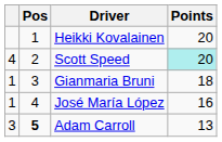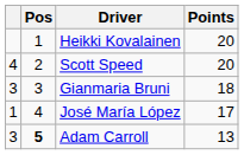 <table class="wikitable" style="font-size: 85%;">
 <tr>
 <th></th>
 <th>Pos</th>
 <th>Driver</th>
 <th>Points</th>
 </tr>
 <tr>
 <td align=left></td>
 <td align=center>1</td>
 <td> <a href='#'>Heikki Kovalainen</a></td>
 <td align=right>20</td>
 </tr>
 <tr>
 <td align=left> 4</td>
 <td align=center>2</td>
 <td> <a href='#'>Scott Speed</a></td>
-<td align=right style="background: paleturquoise;">20</td>
+<td align=right>20</td>
 </tr>
 <tr>
-<td align=left> 1</td>
+<td align=left> 3</td>
 <td align=center>3</td>
 <td> <a href='#'>Gianmaria Bruni</a></td>
 <td align=right>18</td>
 </tr>
 <tr>
 <td align=left> 1</td>
 <td align=center>4</td>
 <td> <a href='#'>José María López</a></td>
-<td align=right>16</td>
+<td align=right>17</td>
 </tr>
 <tr>
 <td align=left> 3</td>
 <td align=center><strong>5</strong></td>
 <td> <a href='#'>Adam Carroll</a></td>
 <td align=right>13</td>
 </tr>
 </table>
